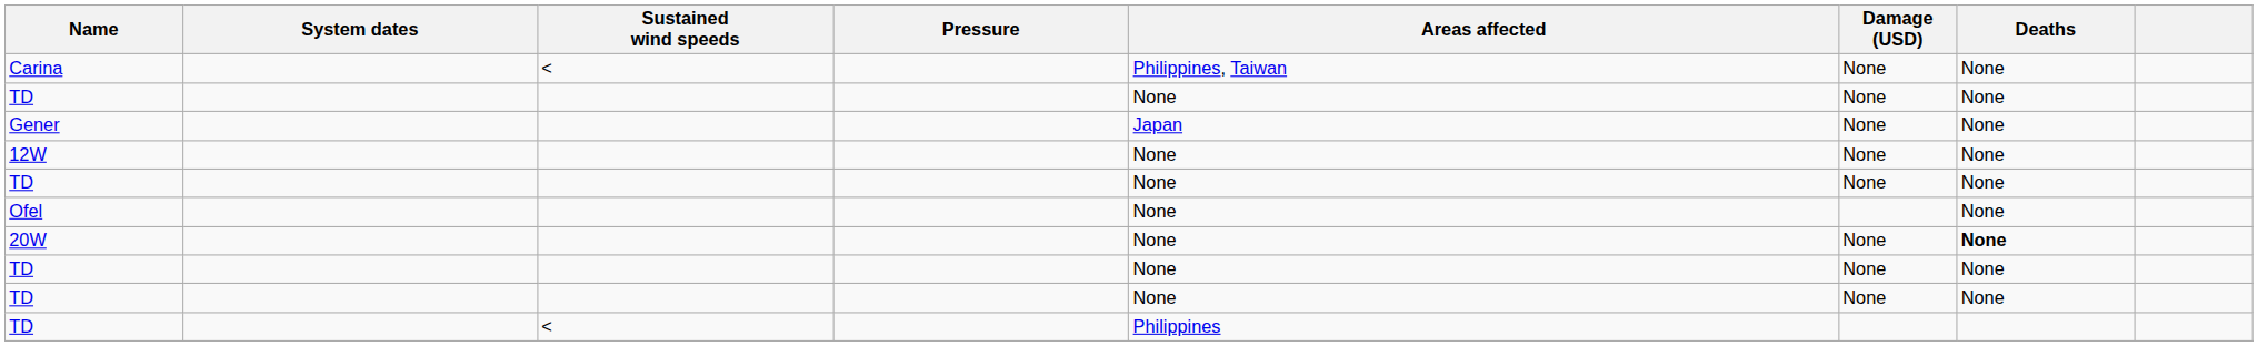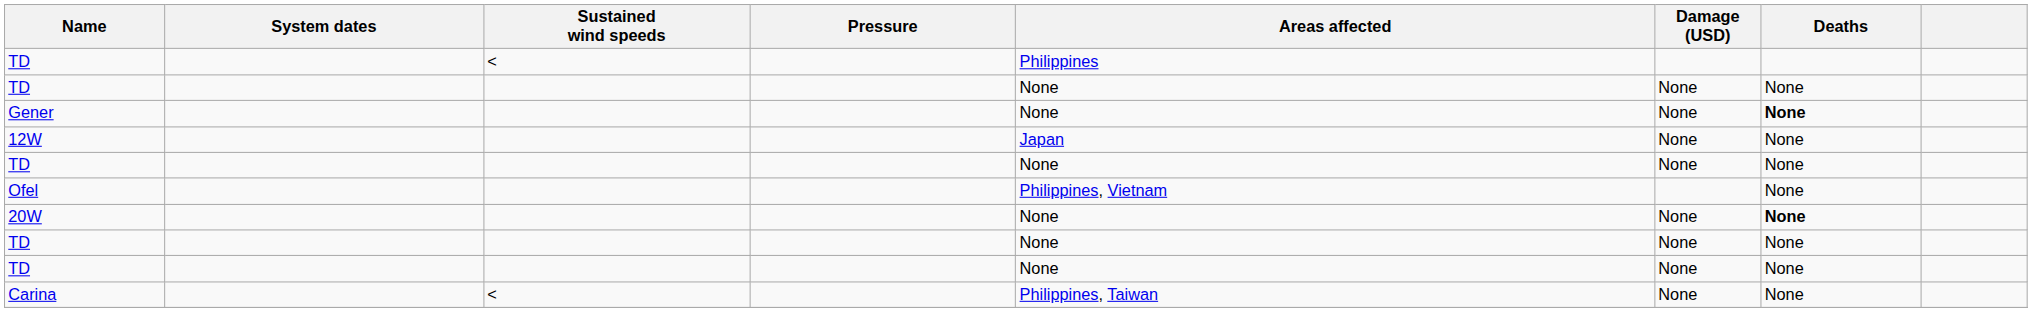 <table class="wikitable sortable" width="100%">
 <tr>
 <th scope="col" width="7.5%">Name</th>
 <th scope="col" width="15%">System dates</th>
 <th scope="col" width="12.5%">Sustained<br>wind speeds</th>
 <th scope="col" width="12.5%">Pressure</th>
 <th scope="col" width="30%" class="unsortable">Areas affected</th>
 <th scope="col" width="5%">Damage<br>(USD)</th>
 <th scope="col" width="7.5%">Deaths</th>
 <th scope="col" width="5%" class="unsortable"></th>
 </tr>
 <tr>
-<td><a href='#'>Carina</a></td>
+<td><a href='#'>TD</a></td>
 <td></td>
 <td><</td>
 <td></td>
-<td><a href='#'>Philippines</a>, <a href='#'>Taiwan</a></td>
-<td>None</td>
-<td>None</td>
+<td><a href='#'>Philippines</a></td>
+<td></td>
+<td></td>
 <td></td>
 </tr>
 <tr>
 <td><a href='#'>TD</a></td>
 <td></td>
 <td></td>
 <td></td>
 <td>None</td>
 <td>None</td>
 <td>None</td>
 <td></td>
 </tr>
 <tr>
 <td><a href='#'>Gener</a></td>
 <td></td>
 <td></td>
 <td></td>
-<td><a href='#'>Japan</a></td>
 <td>None</td>
 <td>None</td>
+<td><strong>None</strong></td>
 <td></td>
 </tr>
 <tr>
 <td><a href='#'>12W</a></td>
 <td></td>
 <td></td>
 <td></td>
-<td>None</td>
+<td><a href='#'>Japan</a></td>
 <td>None</td>
 <td>None</td>
 <td></td>
 </tr>
 <tr>
 <td><a href='#'>TD</a></td>
 <td></td>
 <td></td>
 <td></td>
 <td>None</td>
 <td>None</td>
 <td>None</td>
 <td></td>
 </tr>
 <tr>
 <td><a href='#'>Ofel</a></td>
 <td></td>
 <td></td>
 <td></td>
-<td>None</td>
+<td><a href='#'>Philippines</a>, <a href='#'>Vietnam</a></td>
 <td></td>
 <td>None</td>
 <td></td>
 </tr>
 <tr>
 <td><a href='#'>20W</a></td>
 <td></td>
 <td></td>
 <td></td>
 <td>None</td>
 <td>None</td>
 <td><strong>None</strong></td>
 <td></td>
 </tr>
 <tr>
 <td><a href='#'>TD</a></td>
 <td></td>
 <td></td>
 <td></td>
 <td>None</td>
 <td>None</td>
 <td>None</td>
 <td></td>
 </tr>
 <tr>
 <td><a href='#'>TD</a></td>
 <td></td>
 <td></td>
 <td></td>
 <td>None</td>
 <td>None</td>
 <td>None</td>
 <td></td>
 </tr>
 <tr>
-<td><a href='#'>TD</a></td>
+<td><a href='#'>Carina</a></td>
 <td></td>
 <td><</td>
 <td></td>
-<td><a href='#'>Philippines</a></td>
-<td></td>
-<td></td>
+<td><a href='#'>Philippines</a>, <a href='#'>Taiwan</a></td>
+<td>None</td>
+<td>None</td>
 <td></td>
 </tr>
 <tr>
 </tr>
 </table>
